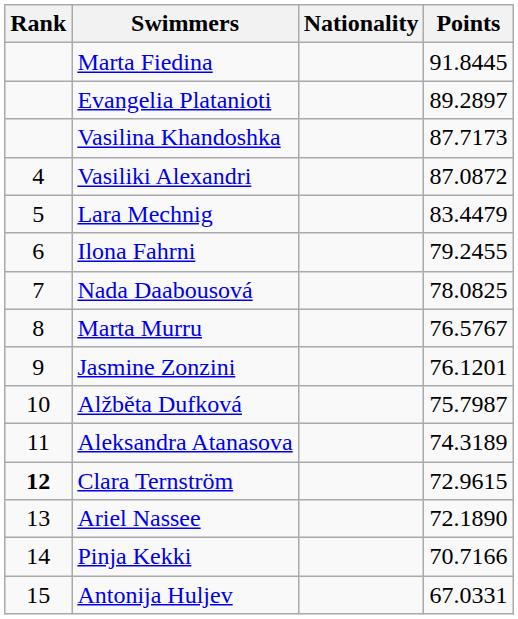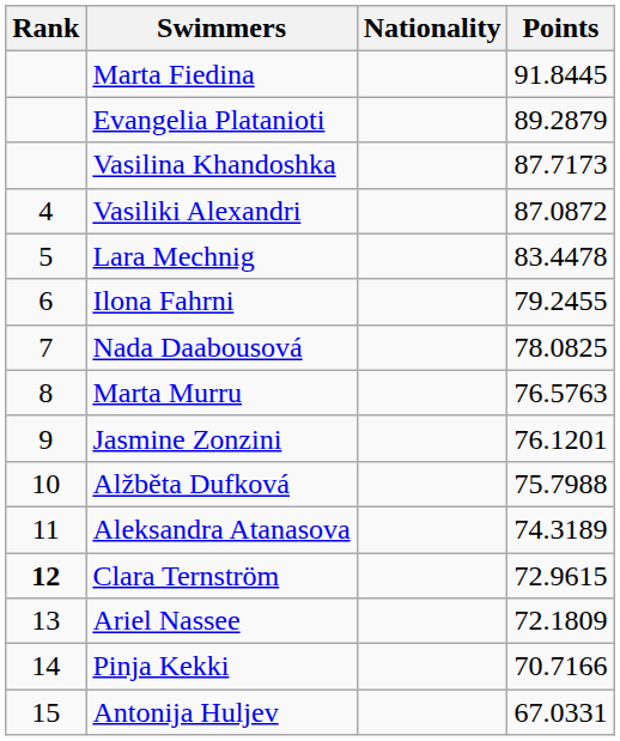 <table class="wikitable sortable" style="text-align:center">
 <tr>
 <th>Rank</th>
 <th>Swimmers</th>
 <th>Nationality</th>
 <th>Points</th>
 </tr>
 <tr>
 <td></td>
 <td align=left><a href='#'>Marta Fiedina</a></td>
 <td align=left></td>
 <td>91.8445</td>
 </tr>
 <tr>
 <td></td>
 <td align=left><a href='#'>Evangelia Platanioti</a></td>
 <td align=left></td>
-<td>89.2897</td>
+<td>89.2879</td>
 </tr>
 <tr>
 <td></td>
 <td align=left><a href='#'>Vasilina Khandoshka</a></td>
 <td align=left></td>
 <td>87.7173</td>
 </tr>
 <tr>
 <td>4</td>
 <td align=left><a href='#'>Vasiliki Alexandri</a></td>
 <td align=left></td>
 <td>87.0872</td>
 </tr>
 <tr>
 <td>5</td>
 <td align=left><a href='#'>Lara Mechnig</a></td>
 <td align=left></td>
-<td>83.4479</td>
+<td>83.4478</td>
 </tr>
 <tr>
 <td>6</td>
 <td align=left><a href='#'>Ilona Fahrni</a></td>
 <td align=left></td>
 <td>79.2455</td>
 </tr>
 <tr>
 <td>7</td>
 <td align=left><a href='#'>Nada Daabousová</a></td>
 <td align=left></td>
 <td>78.0825</td>
 </tr>
 <tr>
 <td>8</td>
 <td align=left><a href='#'>Marta Murru</a></td>
 <td align=left></td>
-<td>76.5767</td>
+<td>76.5763</td>
 </tr>
 <tr>
 <td>9</td>
 <td align=left><a href='#'>Jasmine Zonzini</a></td>
 <td align=left></td>
 <td>76.1201</td>
 </tr>
 <tr>
 <td>10</td>
 <td align=left><a href='#'>Alžběta Dufková</a></td>
 <td align=left></td>
-<td>75.7987</td>
+<td>75.7988</td>
 </tr>
 <tr>
 <td>11</td>
 <td align=left><a href='#'>Aleksandra Atanasova</a></td>
 <td align=left></td>
 <td>74.3189</td>
 </tr>
 <tr>
 <td><strong>12</strong></td>
 <td align=left><a href='#'>Clara Ternström</a></td>
 <td align=left></td>
 <td>72.9615</td>
 </tr>
 <tr>
 <td>13</td>
 <td align=left><a href='#'>Ariel Nassee</a></td>
 <td align=left></td>
-<td>72.1890</td>
+<td>72.1809</td>
 </tr>
 <tr>
 <td>14</td>
 <td align=left><a href='#'>Pinja Kekki</a></td>
 <td align=left></td>
 <td>70.7166</td>
 </tr>
 <tr>
 <td>15</td>
 <td align=left><a href='#'>Antonija Huljev</a></td>
 <td align=left></td>
 <td>67.0331</td>
 </tr>
 </table>
